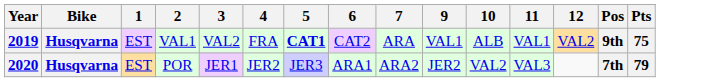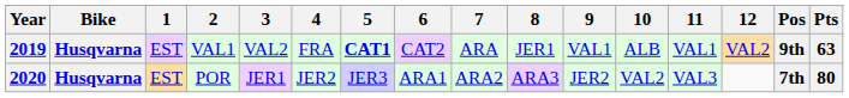 <table class="wikitable" style="text-align:center;">
 <tr>
 <th>Year</th>
 <th>Bike</th>
 <th>1</th>
 <th>2</th>
 <th>3</th>
 <th>4</th>
 <th>5</th>
 <th>6</th>
 <th>7</th>
+<th>8</th>
 <th>9</th>
 <th>10</th>
 <th>11</th>
 <th>12</th>
 <th>Pos</th>
 <th>Pts</th>
 </tr>
 <tr>
 <th><a href='#'>2019</a></th>
 <th><a href='#'>Husqvarna</a></th>
 <td style="background:#efcfff;"><a href='#'>EST</a><br></td>
 <td style="background:#dfffdf;"><a href='#'>VAL1</a><br></td>
 <td style="background:#dfffdf;"><a href='#'>VAL2</a><br></td>
 <td style="background:#dfffdf;"><a href='#'>FRA</a><br></td>
 <td style="background:#dfffdf;"><strong><a href='#'>CAT1</a><br></strong></td>
 <td style="background:#efcfff;"><a href='#'>CAT2</a><br></td>
 <td style="background:#dfffdf;"><a href='#'>ARA</a><br></td>
+<td style="background:#dfffdf;"><a href='#'>JER1</a><br></td>
 <td style="background:#dfffdf;"><a href='#'>VAL1</a><br></td>
 <td style="background:#dfffdf;"><a href='#'>ALB</a><br></td>
 <td style="background:#dfffdf;"><a href='#'>VAL1</a><br></td>
 <td style="background:#ffdf9f;"><a href='#'>VAL2</a><br></td>
 <th>9th</th>
-<th>75</th>
+<th>63</th>
 </tr>
 <tr>
 <th><a href='#'>2020</a></th>
 <th><a href='#'>Husqvarna</a></th>
 <td style="background:#ffdf9f;"><a href='#'>EST</a><br></td>
 <td style="background:#dfffdf;"><a href='#'>POR</a><br></td>
 <td style="background:#efcfff;"><a href='#'>JER1</a><br></td>
 <td style="background:#dfffdf;"><a href='#'>JER2</a><br></td>
 <td style="background:#cfcfff;"><a href='#'>JER3</a><br></td>
 <td style="background:#dfffdf;"><a href='#'>ARA1</a><br></td>
 <td style="background:#dfffdf;"><a href='#'>ARA2</a><br></td>
+<td style="background:#efcfff;"><a href='#'>ARA3</a><br></td>
 <td style="background:#dfffdf;"><a href='#'>JER2</a><br></td>
 <td style="background:#dfffdf;"><a href='#'>VAL2</a><br></td>
 <td style="background:#dfffdf;"><a href='#'>VAL3</a><br></td>
 <td></td>
 <th>7th</th>
-<th>79</th>
+<th>80</th>
 </tr>
 </table>
